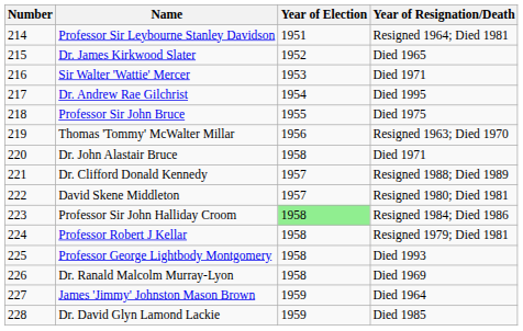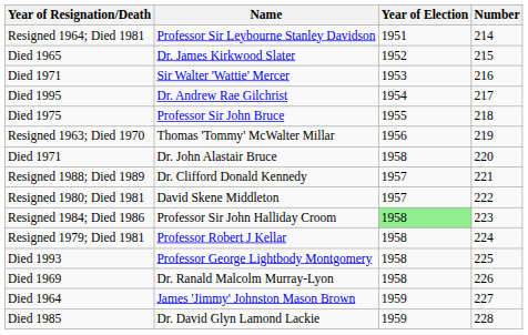 <table class="wikitable">
 <tr>
-<th>Number</th>
+<th>Year of Resignation/Death</th>
 <th>Name</th>
 <th>Year of Election</th>
-<th>Year of Resignation/Death</th>
+<th>Number</th>
 </tr>
 <tr>
-<td>214</td>
+<td>Resigned 1964; Died 1981</td>
 <td><a href='#'>Professor Sir Leybourne Stanley Davidson</a></td>
 <td>1951</td>
-<td>Resigned 1964; Died 1981</td>
+<td>214</td>
 </tr>
 <tr>
-<td>215</td>
+<td>Died 1965</td>
 <td><a href='#'>Dr. James Kirkwood Slater</a></td>
 <td>1952</td>
-<td>Died 1965</td>
+<td>215</td>
 </tr>
 <tr>
-<td>216</td>
+<td>Died 1971</td>
 <td><a href='#'>Sir Walter 'Wattie' Mercer</a></td>
 <td>1953</td>
-<td>Died 1971</td>
+<td>216</td>
 </tr>
 <tr>
-<td>217</td>
+<td>Died 1995</td>
 <td><a href='#'>Dr. Andrew Rae Gilchrist</a></td>
 <td>1954</td>
-<td>Died 1995</td>
+<td>217</td>
 </tr>
 <tr>
-<td>218</td>
+<td>Died 1975</td>
 <td><a href='#'>Professor Sir John Bruce</a></td>
 <td>1955</td>
-<td>Died 1975</td>
+<td>218</td>
 </tr>
 <tr>
-<td>219</td>
+<td>Resigned 1963; Died 1970</td>
 <td>Thomas 'Tommy' McWalter Millar</td>
 <td>1956</td>
-<td>Resigned 1963; Died 1970</td>
+<td>219</td>
 </tr>
 <tr>
-<td>220</td>
+<td>Died 1971</td>
 <td>Dr. John Alastair Bruce</td>
 <td>1958</td>
-<td>Died 1971</td>
+<td>220</td>
 </tr>
 <tr>
-<td>221</td>
+<td>Resigned 1988; Died 1989</td>
 <td>Dr. Clifford Donald Kennedy</td>
 <td>1957</td>
-<td>Resigned 1988; Died 1989</td>
+<td>221</td>
 </tr>
 <tr>
-<td>222</td>
+<td>Resigned 1980; Died 1981</td>
 <td>David Skene Middleton</td>
 <td>1957</td>
-<td>Resigned 1980; Died 1981</td>
+<td>222</td>
 </tr>
 <tr>
-<td>223</td>
+<td>Resigned 1984; Died 1986</td>
 <td>Professor Sir John Halliday Croom</td>
 <td style="background: lightgreen;">1958</td>
-<td>Resigned 1984; Died 1986</td>
+<td>223</td>
 </tr>
 <tr>
-<td>224</td>
+<td>Resigned 1979; Died 1981</td>
 <td><a href='#'>Professor Robert J Kellar</a></td>
 <td>1958</td>
-<td>Resigned 1979; Died 1981</td>
+<td>224</td>
 </tr>
 <tr>
-<td>225</td>
+<td>Died 1993</td>
 <td><a href='#'>Professor George Lightbody Montgomery</a></td>
 <td>1958</td>
-<td>Died 1993</td>
+<td>225</td>
 </tr>
 <tr>
-<td>226</td>
+<td>Died 1969</td>
 <td>Dr. Ranald Malcolm Murray-Lyon</td>
 <td>1958</td>
-<td>Died 1969</td>
+<td>226</td>
 </tr>
 <tr>
-<td>227</td>
+<td>Died 1964</td>
 <td><a href='#'>James 'Jimmy' Johnston Mason Brown</a></td>
 <td>1959</td>
-<td>Died 1964</td>
+<td>227</td>
 </tr>
 <tr>
-<td>228</td>
+<td>Died 1985</td>
 <td>Dr. David Glyn Lamond Lackie</td>
 <td>1959</td>
-<td>Died 1985</td>
+<td>228</td>
 </tr>
 </table>
